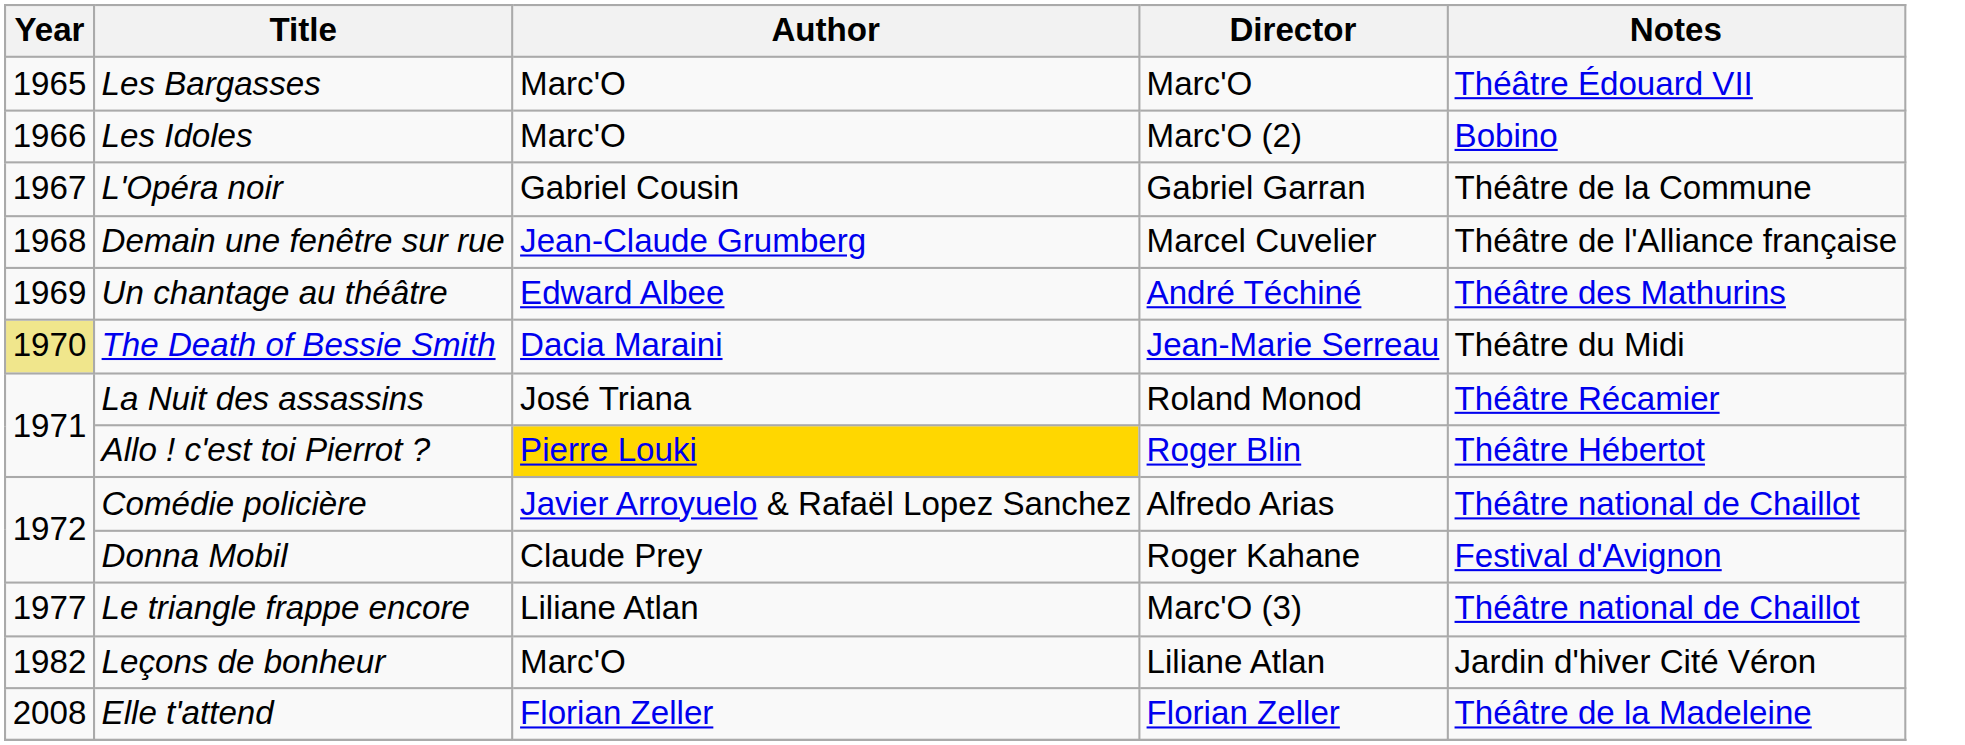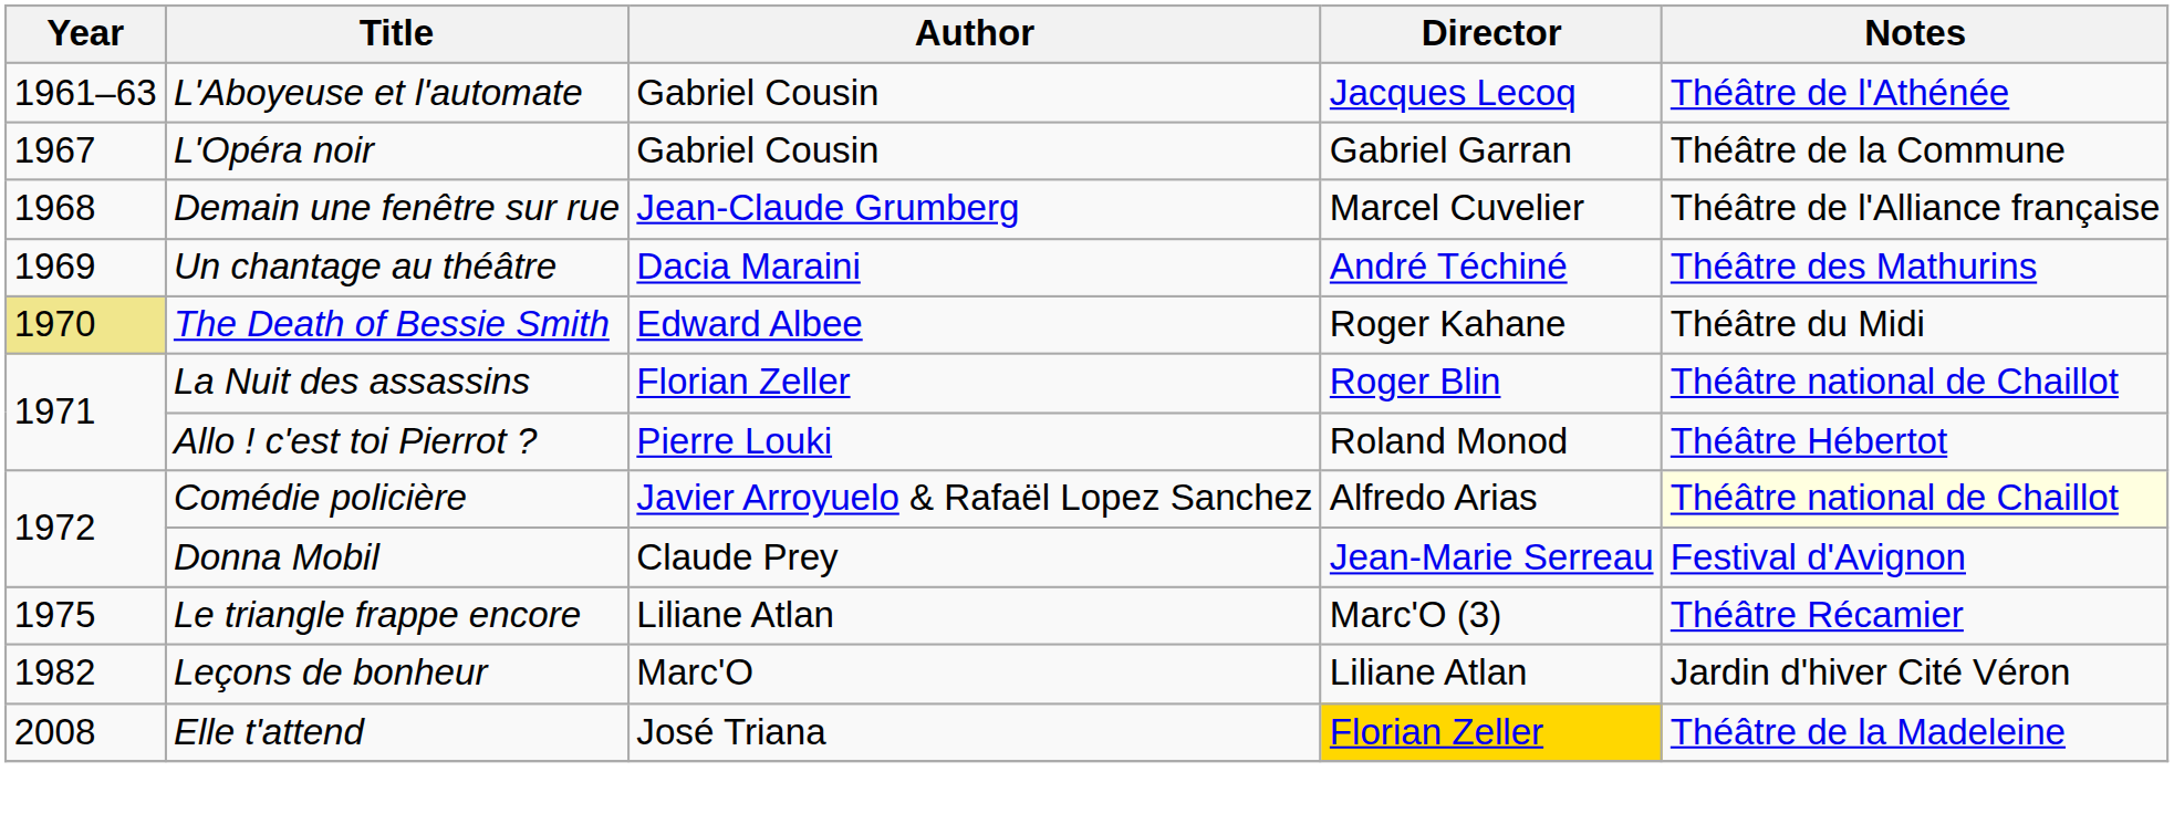 <table class="wikitable">
 <tr>
 <th>Year</th>
 <th>Title</th>
 <th>Author</th>
 <th>Director</th>
 <th>Notes</th>
 </tr>
 <tr>
-<td>1965</td>
-<td><em>Les Bargasses</em></td>
-<td>Marc'O</td>
-<td>Marc'O</td>
-<td><a href='#'>Théâtre Édouard VII</a></td>
-</tr>
-<tr>
-<td>1966</td>
-<td><em>Les Idoles</em></td>
-<td>Marc'O</td>
-<td>Marc'O (2)</td>
-<td><a href='#'>Bobino</a></td>
+<td>1961–63</td>
+<td><em>L'Aboyeuse et l'automate</em></td>
+<td>Gabriel Cousin</td>
+<td><a href='#'>Jacques Lecoq</a></td>
+<td><a href='#'>Théâtre de l'Athénée</a></td>
 </tr>
 <tr>
 <td>1967</td>
 <td><em>L'Opéra noir</em></td>
 <td>Gabriel Cousin</td>
 <td>Gabriel Garran</td>
 <td>Théâtre de la Commune</td>
 </tr>
 <tr>
 <td>1968</td>
 <td><em>Demain une fenêtre sur rue</em></td>
 <td><a href='#'>Jean-Claude Grumberg</a></td>
 <td>Marcel Cuvelier</td>
 <td>Théâtre de l'Alliance française</td>
 </tr>
 <tr>
 <td>1969</td>
 <td><em>Un chantage au théâtre</em></td>
-<td><a href='#'>Edward Albee</a></td>
+<td><a href='#'>Dacia Maraini</a></td>
 <td><a href='#'>André Téchiné</a></td>
 <td><a href='#'>Théâtre des Mathurins</a></td>
 </tr>
 <tr>
 <td style="background: khaki;">1970</td>
 <td><em><a href='#'>The Death of Bessie Smith</a></em></td>
-<td><a href='#'>Dacia Maraini</a></td>
-<td><a href='#'>Jean-Marie Serreau</a></td>
+<td><a href='#'>Edward Albee</a></td>
+<td>Roger Kahane</td>
 <td>Théâtre du Midi</td>
 </tr>
 <tr>
 <td rowspan=2>1971</td>
 <td><em>La Nuit des assassins</em></td>
-<td>José Triana</td>
-<td>Roland Monod</td>
-<td><a href='#'>Théâtre Récamier</a></td>
+<td><a href='#'>Florian Zeller</a></td>
+<td><a href='#'>Roger Blin</a></td>
+<td><a href='#'>Théâtre national de Chaillot</a></td>
 </tr>
 <tr>
 <td><em>Allo ! c'est toi Pierrot ?</em></td>
-<td style="background: gold;"><a href='#'>Pierre Louki</a></td>
-<td><a href='#'>Roger Blin</a></td>
+<td><a href='#'>Pierre Louki</a></td>
+<td>Roland Monod</td>
 <td><a href='#'>Théâtre Hébertot</a></td>
 </tr>
 <tr>
 <td rowspan=2>1972</td>
 <td><em>Comédie policière</em></td>
 <td><a href='#'>Javier Arroyuelo</a> & Rafaël Lopez Sanchez</td>
 <td>Alfredo Arias</td>
-<td><a href='#'>Théâtre national de Chaillot</a></td>
+<td style="background: lightyellow;"><a href='#'>Théâtre national de Chaillot</a></td>
 </tr>
 <tr>
 <td><em>Donna Mobil</em></td>
 <td>Claude Prey</td>
-<td>Roger Kahane</td>
+<td><a href='#'>Jean-Marie Serreau</a></td>
 <td><a href='#'>Festival d'Avignon</a></td>
 </tr>
 <tr>
-<td>1977</td>
+<td>1975</td>
 <td><em>Le triangle frappe encore</em></td>
 <td>Liliane Atlan</td>
 <td>Marc'O (3)</td>
-<td><a href='#'>Théâtre national de Chaillot</a></td>
+<td><a href='#'>Théâtre Récamier</a></td>
 </tr>
 <tr>
 <td>1982</td>
 <td><em>Leçons de bonheur</em></td>
 <td>Marc'O</td>
 <td>Liliane Atlan</td>
 <td>Jardin d'hiver Cité Véron</td>
 </tr>
 <tr>
 <td>2008</td>
 <td><em>Elle t'attend</em></td>
-<td><a href='#'>Florian Zeller</a></td>
-<td><a href='#'>Florian Zeller</a></td>
+<td>José Triana</td>
+<td style="background: gold;"><a href='#'>Florian Zeller</a></td>
 <td><a href='#'>Théâtre de la Madeleine</a></td>
 </tr>
 <tr>
 </tr>
 </table>
